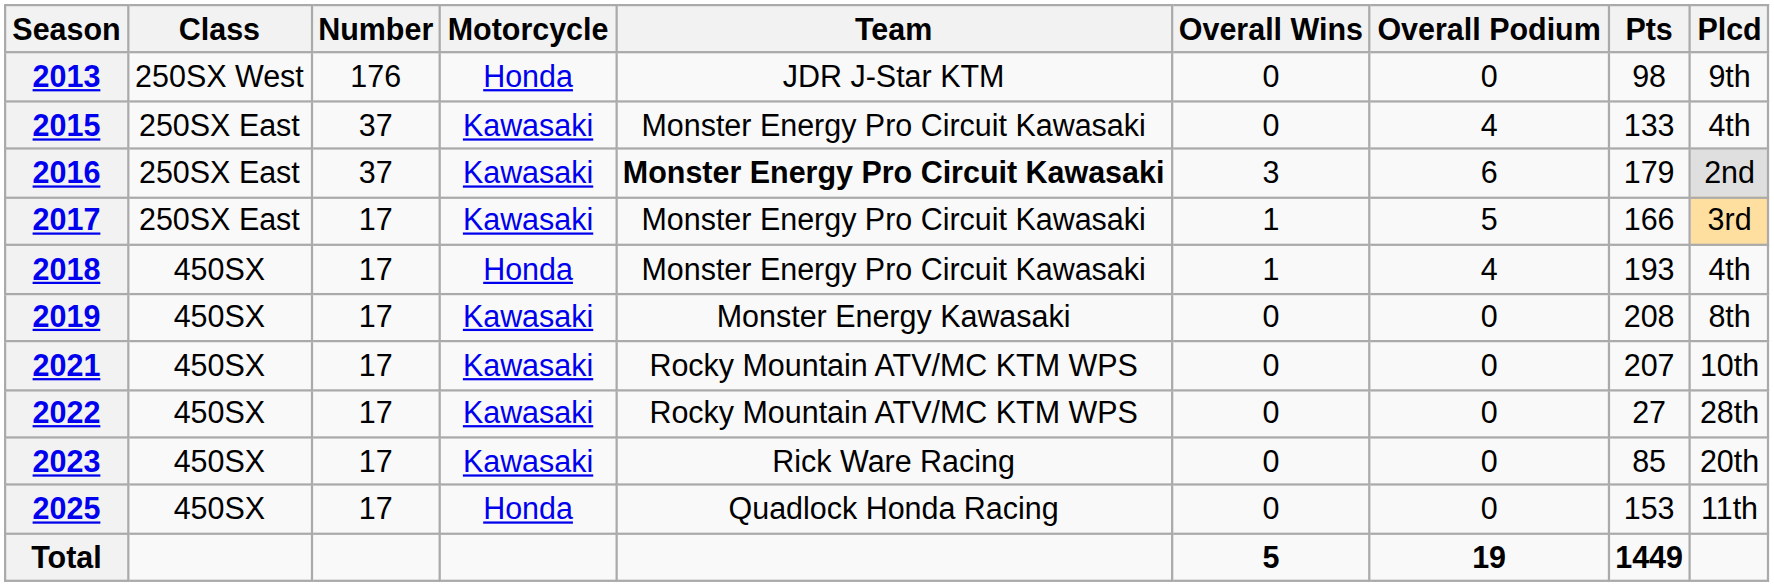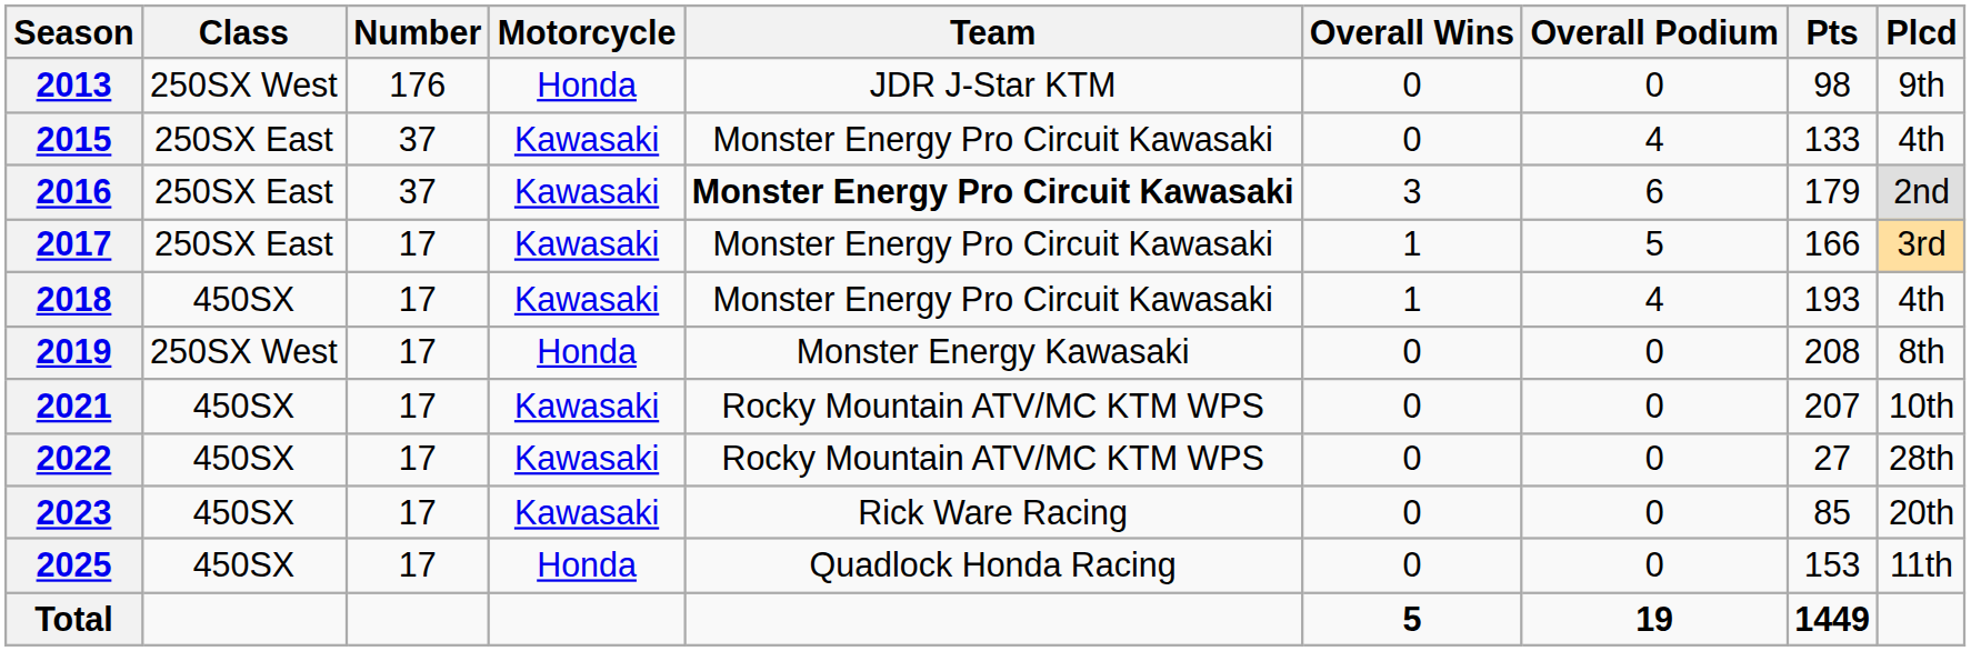 <table class="wikitable" style="font-size: 85%; text-align:center">
 <tr>
 <th>Season</th>
 <th>Class</th>
 <th>Number</th>
 <th>Motorcycle</th>
 <th>Team</th>
 <th>Overall Wins</th>
 <th>Overall Podium</th>
 <th>Pts</th>
 <th>Plcd</th>
 </tr>
 <tr>
 <th><a href='#'>2013</a></th>
 <td>250SX West</td>
 <td>176</td>
 <td><a href='#'>Honda</a></td>
 <td>JDR J-Star KTM</td>
 <td>0</td>
 <td>0</td>
 <td>98</td>
 <td>9th</td>
 </tr>
 <tr>
 <th><a href='#'>2015</a></th>
 <td>250SX East</td>
 <td>37</td>
 <td><a href='#'>Kawasaki</a></td>
 <td>Monster Energy Pro Circuit Kawasaki</td>
 <td>0</td>
 <td>4</td>
 <td>133</td>
 <td>4th</td>
 </tr>
 <tr>
 <th><a href='#'>2016</a></th>
 <td>250SX East</td>
 <td>37</td>
 <td><a href='#'>Kawasaki</a></td>
 <td><strong>Monster Energy Pro Circuit Kawasaki</strong></td>
 <td>3</td>
 <td>6</td>
 <td>179</td>
 <td style="background:#dfdfdf;">2nd</td>
 </tr>
 <tr>
 <th><a href='#'>2017</a></th>
 <td>250SX East</td>
 <td>17</td>
 <td><a href='#'>Kawasaki</a></td>
 <td>Monster Energy Pro Circuit Kawasaki</td>
 <td>1</td>
 <td>5</td>
 <td>166</td>
 <td style="background:#ffdf9f;">3rd</td>
 </tr>
 <tr>
 <th><a href='#'>2018</a></th>
 <td>450SX</td>
 <td>17</td>
-<td><a href='#'>Honda</a></td>
+<td><a href='#'>Kawasaki</a></td>
 <td>Monster Energy Pro Circuit Kawasaki</td>
 <td>1</td>
 <td>4</td>
 <td>193</td>
 <td>4th</td>
 </tr>
 <tr>
 <th><a href='#'>2019</a></th>
-<td>450SX</td>
+<td>250SX West</td>
 <td>17</td>
-<td><a href='#'>Kawasaki</a></td>
+<td><a href='#'>Honda</a></td>
 <td>Monster Energy Kawasaki</td>
 <td>0</td>
 <td>0</td>
 <td>208</td>
 <td>8th</td>
 </tr>
 <tr>
 <th><a href='#'>2021</a></th>
 <td>450SX</td>
 <td>17</td>
 <td><a href='#'>Kawasaki</a></td>
 <td>Rocky Mountain ATV/MC KTM WPS</td>
 <td>0</td>
 <td>0</td>
 <td>207</td>
 <td>10th</td>
 </tr>
 <tr>
 <th><a href='#'>2022</a></th>
 <td>450SX</td>
 <td>17</td>
 <td><a href='#'>Kawasaki</a></td>
 <td>Rocky Mountain ATV/MC KTM WPS</td>
 <td>0</td>
 <td>0</td>
 <td>27</td>
 <td>28th</td>
 </tr>
 <tr>
 <th><a href='#'>2023</a></th>
 <td>450SX</td>
 <td>17</td>
 <td><a href='#'>Kawasaki</a></td>
 <td>Rick Ware Racing</td>
 <td>0</td>
 <td>0</td>
 <td>85</td>
 <td>20th</td>
 </tr>
 <tr>
 <th><a href='#'>2025</a></th>
 <td>450SX</td>
 <td>17</td>
 <td><a href='#'>Honda</a></td>
 <td>Quadlock Honda Racing</td>
 <td>0</td>
 <td>0</td>
 <td>153</td>
 <td>11th</td>
 </tr>
 <tr>
 <th>Total</th>
 <td></td>
 <td></td>
 <td></td>
 <td></td>
 <td><strong>5</strong></td>
 <td><strong>19</strong></td>
 <td><strong>1449</strong></td>
 <td></td>
 </tr>
 </table>
